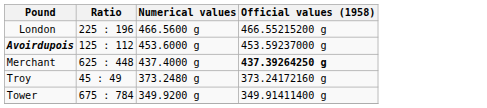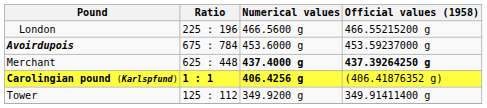 <table class="wikitable">
 <tr>
 <th>Pound</th>
 <th>Ratio</th>
 <th>Numerical values</th>
 <th>Official values (1958)</th>
 </tr>
 <tr class="hintergrundfarbe1">
 <td align=left>  London</td>
 <td>225 : 196</td>
 <td>466.5600 g</td>
 <td>466.55215200 g</td>
 </tr>
 <tr>
 <td><strong><em>Avoirdupois</em></strong></td>
-<td>125 : 112</td>
+<td>675 : 784</td>
 <td>453.6000 g</td>
 <td>453.59237000 g</td>
 </tr>
 <tr>
 <td>Merchant</td>
 <td>625 : 448</td>
-<td>437.4000 g</td>
+<td><strong>437.4000 g</strong></td>
 <td><strong>437.39264250 g</strong></td>
 </tr>
-<tr>
-<td>Troy</td>
-<td>45 : 49</td>
-<td>373.2480 g</td>
-<td>373.24172160 g</td>
+<tr style="background: #FFFF40">
+<td><strong>Carolingian pound</strong> <small>(<strong><em>Karlspfund</em></strong>)</small></td>
+<td><strong>1 : 1</strong></td>
+<td><strong>406.4256 g</strong></td>
+<td>(406.41876352 g)</td>
 </tr>
 <tr>
 <td>Tower</td>
-<td>675 : 784</td>
+<td>125 : 112</td>
 <td>349.9200 g</td>
 <td>349.91411400 g</td>
 </tr>
 <tr>
 </tr>
 </table>
